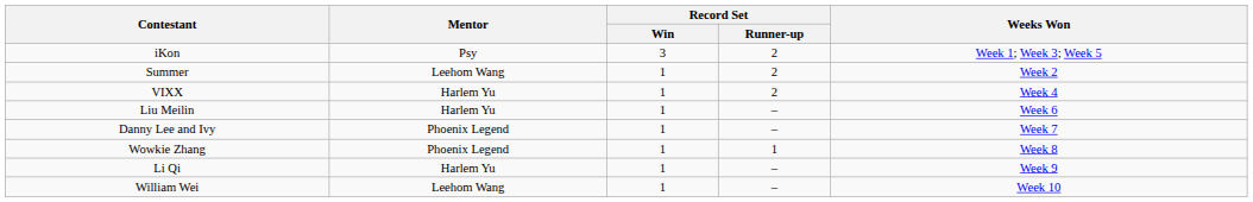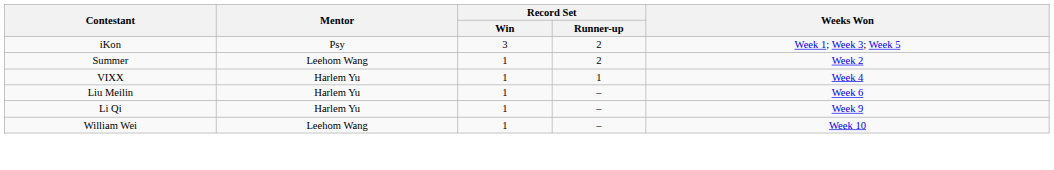 <table class="wikitable" style="text-align:center; line-height:17px; font-size:100%; width:100%;">
 <tr>
 <th scope="col" rowspan=2>Contestant</th>
 <th scope="col" rowspan=2>Mentor</th>
 <th scope="col" colspan=2>Record Set</th>
 <th scope="col" rowspan=2>Weeks Won</th>
 </tr>
 <tr>
 <th scope="col" width="09%">Win</th>
 <th scope="col" width="09%">Runner-up</th>
 </tr>
 <tr>
 <td>iKon</td>
 <td>Psy</td>
 <td>3</td>
 <td>2</td>
 <td><a href='#'>Week 1</a>; <a href='#'>Week 3</a>; <a href='#'>Week 5</a></td>
 </tr>
 <tr>
 <td>Summer</td>
 <td>Leehom Wang</td>
 <td>1</td>
 <td>2</td>
 <td><a href='#'>Week 2</a></td>
 </tr>
 <tr>
 <td>VIXX</td>
 <td>Harlem Yu</td>
 <td>1</td>
-<td>2</td>
+<td>1</td>
 <td><a href='#'>Week 4</a></td>
 </tr>
 <tr>
 <td>Liu Meilin</td>
 <td>Harlem Yu</td>
 <td>1</td>
 <td>–</td>
 <td><a href='#'>Week 6</a></td>
-</tr>
-<tr>
-<td>Danny Lee and Ivy</td>
-<td>Phoenix Legend</td>
-<td>1</td>
-<td>–</td>
-<td><a href='#'>Week 7</a></td>
-</tr>
-<tr>
-<td>Wowkie Zhang</td>
-<td>Phoenix Legend</td>
-<td>1</td>
-<td>1</td>
-<td><a href='#'>Week 8</a></td>
 </tr>
 <tr>
 <td>Li Qi</td>
 <td>Harlem Yu</td>
 <td>1</td>
 <td>–</td>
 <td><a href='#'>Week 9</a></td>
 </tr>
 <tr>
 <td>William Wei</td>
 <td>Leehom Wang</td>
 <td>1</td>
 <td>–</td>
 <td><a href='#'>Week 10</a></td>
 </tr>
 </table>
